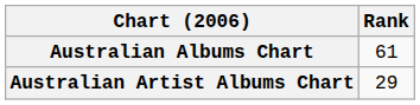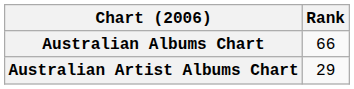 <table class="wikitable sortable plainrowheaders" style="text-align:center">
 <tr>
 <th scope="col">Chart (2006)</th>
 <th scope="col">Rank</th>
 </tr>
 <tr>
 <th scope="row">Australian Albums Chart</th>
-<td>61</td>
+<td>66</td>
 </tr>
 <tr>
 <th scope="row">Australian Artist Albums Chart</th>
 <td>29</td>
 </tr>
 </table>
